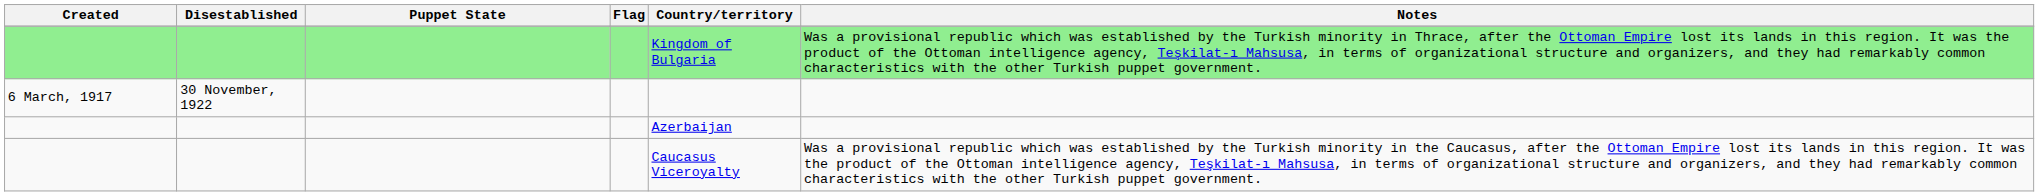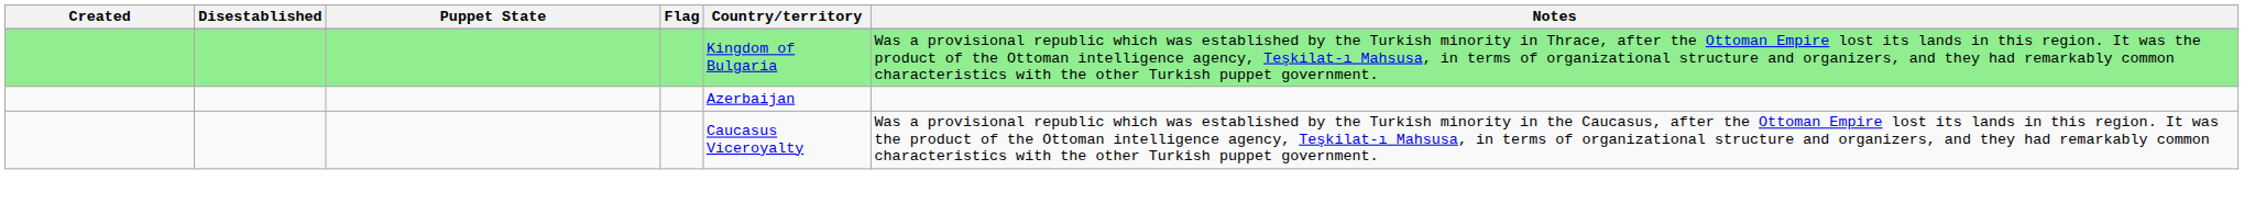 <table class="wikitable">
 <tr>
 <th width=8.5%>Created</th>
 <th>Disestablished</th>
 <th width=15%>Puppet State</th>
 <th>Flag</th>
 <th>Country/territory</th>
 <th>Notes</th>
 </tr>
 <tr>
 </tr>
 <tr>
 <td bgcolor=lightgreen></td>
 <td bgcolor=lightgreen></td>
 <td bgcolor=lightgreen></td>
 <td bgcolor=lightgreen></td>
 <td bgcolor=lightgreen><a href='#'>Kingdom of Bulgaria</a></td>
 <td bgcolor=lightgreen>Was a provisional republic which was established by the Turkish minority in Thrace, after the <a href='#'>Ottoman Empire</a> lost its lands in this region. It was the product of the Ottoman intelligence agency, <a href='#'>Teşkilat-ı Mahsusa</a>, in terms of organizational structure and organizers, and they had remarkably common characteristics with the other Turkish puppet government.</td>
 </tr>
 <tr>
-<td>6 March, 1917</td>
-<td>30 November, 1922</td>
-<td></td>
-<td></td>
-<td></td>
-<td></td>
-</tr>
-<tr>
 <td></td>
 <td></td>
 <td></td>
 <td></td>
 <td><a href='#'>Azerbaijan</a></td>
 <td></td>
 </tr>
 <tr>
 <td></td>
 <td></td>
 <td></td>
 <td></td>
 <td><a href='#'>Caucasus Viceroyalty</a></td>
 <td>Was a provisional republic which was established by the Turkish minority in the Caucasus, after the <a href='#'>Ottoman Empire</a> lost its lands in this region. It was the product of the Ottoman intelligence agency, <a href='#'>Teşkilat-ı Mahsusa</a>, in terms of organizational structure and organizers, and they had remarkably common characteristics with the other Turkish puppet government.</td>
 </tr>
 </table>
